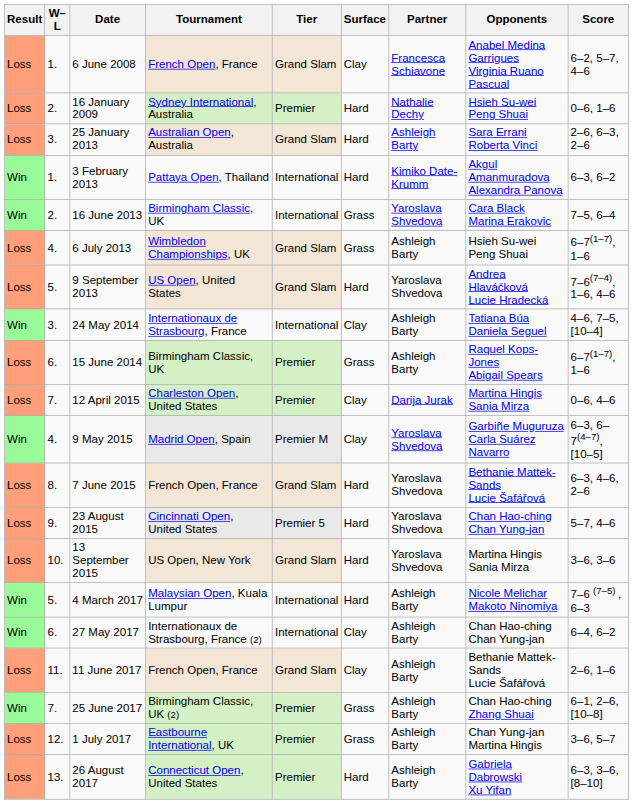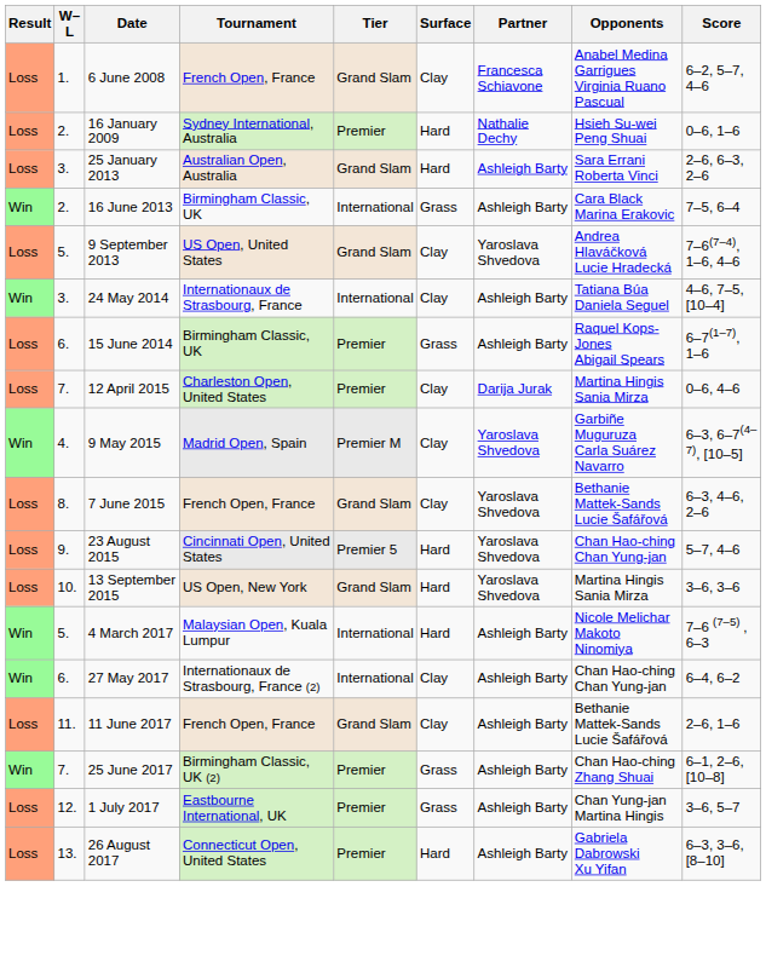 <table class="sortable wikitable">
 <tr>
 <th>Result</th>
 <th class="unsortable">W–L</th>
 <th>Date</th>
 <th>Tournament</th>
 <th>Tier</th>
 <th>Surface</th>
 <th>Partner</th>
 <th>Opponents</th>
 <th class="unsortable">Score</th>
 </tr>
 <tr>
 <td bgcolor=#ffa07a>Loss</td>
 <td>1.</td>
 <td>6 June 2008</td>
 <td bgcolor=f3e6d7><a href='#'>French Open</a>, France</td>
 <td bgcolor=f3e6d7>Grand Slam</td>
 <td>Clay</td>
 <td> <a href='#'>Francesca Schiavone</a></td>
 <td> <a href='#'>Anabel Medina Garrigues</a> <br>  <a href='#'>Virginia Ruano Pascual</a></td>
 <td>6–2, 5–7, 4–6</td>
 </tr>
 <tr>
 <td bgcolor=#ffa07a>Loss</td>
 <td>2.</td>
 <td>16 January 2009</td>
 <td bgcolor=d4f1c5><a href='#'>Sydney International</a>, Australia</td>
 <td bgcolor=d4f1c5>Premier</td>
 <td>Hard</td>
 <td> <a href='#'>Nathalie Dechy</a></td>
 <td> <a href='#'>Hsieh Su-wei</a> <br>  <a href='#'>Peng Shuai</a></td>
 <td>0–6, 1–6</td>
 </tr>
 <tr>
 <td bgcolor=ffa07a>Loss</td>
 <td>3.</td>
 <td>25 January 2013</td>
 <td bgcolor=f3e6d7><a href='#'>Australian Open</a>, Australia</td>
 <td bgcolor=f3e6d7>Grand Slam</td>
 <td>Hard</td>
 <td> <a href='#'>Ashleigh Barty</a></td>
 <td> <a href='#'>Sara Errani</a> <br>  <a href='#'>Roberta Vinci</a></td>
 <td>2–6, 6–3, 2–6</td>
 </tr>
 <tr>
 <td bgcolor=#98fb98>Win</td>
-<td>1.</td>
-<td>3 February 2013</td>
-<td><a href='#'>Pattaya Open</a>, Thailand</td>
-<td>International</td>
-<td>Hard</td>
-<td> <a href='#'>Kimiko Date-Krumm</a></td>
-<td> <a href='#'>Akgul Amanmuradova</a> <br>  <a href='#'>Alexandra Panova</a></td>
-<td>6–3, 6–2</td>
-</tr>
-<tr>
-<td bgcolor=#98fb98>Win</td>
 <td>2.</td>
 <td>16 June 2013</td>
 <td><a href='#'>Birmingham Classic</a>, UK</td>
 <td>International</td>
 <td>Grass</td>
-<td> <a href='#'>Yaroslava Shvedova</a></td>
+<td> Ashleigh Barty</td>
 <td> <a href='#'>Cara Black</a> <br>  <a href='#'>Marina Erakovic</a></td>
 <td>7–5, 6–4</td>
-</tr>
-<tr>
-<td bgcolor=ffa07a>Loss</td>
-<td>4.</td>
-<td>6 July 2013</td>
-<td bgcolor=f3e6d7><a href='#'>Wimbledon Championships</a>, UK</td>
-<td bgcolor=f3e6d7>Grand Slam</td>
-<td>Grass</td>
-<td> Ashleigh Barty</td>
-<td> Hsieh Su-wei <br>  Peng Shuai</td>
-<td>6–7<sup>(1–7)</sup>, 1–6</td>
 </tr>
 <tr>
 <td bgcolor=ffa07a>Loss</td>
 <td>5.</td>
 <td>9 September 2013</td>
 <td bgcolor=f3e6d7><a href='#'>US Open</a>, United States</td>
 <td bgcolor=f3e6d7>Grand Slam</td>
-<td>Hard</td>
+<td>Clay</td>
 <td> Yaroslava Shvedova</td>
 <td> <a href='#'>Andrea Hlaváčková</a> <br>  <a href='#'>Lucie Hradecká</a></td>
 <td>7–6<sup>(7–4)</sup>, 1–6, 4–6</td>
 </tr>
 <tr>
 <td bgcolor=#98fb98>Win</td>
 <td>3.</td>
 <td>24 May 2014</td>
 <td><a href='#'>Internationaux de Strasbourg</a>, France</td>
 <td>International</td>
 <td>Clay</td>
 <td> Ashleigh Barty</td>
 <td> <a href='#'>Tatiana Búa</a> <br>  <a href='#'>Daniela Seguel</a></td>
 <td>4–6, 7–5, [10–4]</td>
 </tr>
 <tr>
 <td bgcolor=ffa07a>Loss</td>
 <td>6.</td>
 <td>15 June 2014</td>
 <td bgcolor=d4f1c5>Birmingham Classic, UK</td>
 <td bgcolor=d4f1c5>Premier</td>
 <td>Grass</td>
 <td> Ashleigh Barty</td>
 <td> <a href='#'>Raquel Kops-Jones</a> <br>  <a href='#'>Abigail Spears</a></td>
 <td>6–7<sup>(1–7)</sup>, 1–6</td>
 </tr>
 <tr>
 <td bgcolor=ffa07a>Loss</td>
 <td>7.</td>
 <td>12 April 2015</td>
 <td bgcolor=d4f1c5><a href='#'>Charleston Open</a>, United States</td>
 <td bgcolor=d4f1c5>Premier</td>
 <td>Clay</td>
 <td> <a href='#'>Darija Jurak</a></td>
 <td> <a href='#'>Martina Hingis</a> <br>  <a href='#'>Sania Mirza</a></td>
 <td>0–6, 4–6</td>
 </tr>
 <tr>
 <td bgcolor=#98fb98>Win</td>
 <td>4.</td>
 <td>9 May 2015</td>
 <td bgcolor=e9e9e9><a href='#'>Madrid Open</a>, Spain</td>
 <td bgcolor=e9e9e9>Premier M</td>
 <td>Clay</td>
 <td> <a href='#'>Yaroslava Shvedova</a></td>
 <td> <a href='#'>Garbiñe Muguruza</a> <br>  <a href='#'>Carla Suárez Navarro</a></td>
 <td>6–3, 6–7<sup>(4–7)</sup>, [10–5]</td>
 </tr>
 <tr>
 <td bgcolor=ffa07a>Loss</td>
 <td>8.</td>
 <td>7 June 2015</td>
 <td bgcolor=f3e6d7>French Open, France</td>
 <td bgcolor=f3e6d7>Grand Slam</td>
-<td>Hard</td>
+<td>Clay</td>
 <td> Yaroslava Shvedova</td>
 <td> <a href='#'>Bethanie Mattek-Sands</a> <br>  <a href='#'>Lucie Šafářová</a></td>
 <td>6–3, 4–6, 2–6</td>
 </tr>
 <tr>
 <td bgcolor=ffa07a>Loss</td>
 <td>9.</td>
 <td>23 August 2015</td>
 <td bgcolor=e9e9e9><a href='#'>Cincinnati Open</a>, United States</td>
 <td bgcolor=e9e9e9>Premier 5</td>
 <td>Hard</td>
 <td> Yaroslava Shvedova</td>
 <td> <a href='#'>Chan Hao-ching</a> <br>  <a href='#'>Chan Yung-jan</a></td>
 <td>5–7, 4–6</td>
 </tr>
 <tr>
 <td bgcolor=ffa07a>Loss</td>
 <td>10.</td>
 <td>13 September 2015</td>
 <td bgcolor=f3e6d7>US Open, New York</td>
 <td bgcolor=f3e6d7>Grand Slam</td>
 <td>Hard</td>
 <td> Yaroslava Shvedova</td>
 <td> Martina Hingis <br>  Sania Mirza</td>
 <td>3–6, 3–6</td>
 </tr>
 <tr>
 <td bgcolor=98FB98>Win</td>
 <td>5.</td>
 <td>4 March 2017</td>
 <td><a href='#'>Malaysian Open</a>, Kuala Lumpur</td>
 <td>International</td>
 <td>Hard</td>
 <td> Ashleigh Barty</td>
 <td> <a href='#'>Nicole Melichar</a> <br>  <a href='#'>Makoto Ninomiya</a></td>
 <td>7–6 <sup> (7–5) </sup>, 6–3</td>
 </tr>
 <tr>
 <td bgcolor=98FB98>Win</td>
 <td>6.</td>
 <td>27 May 2017</td>
 <td>Internationaux de Strasbourg, France <small>(2)</small></td>
 <td>International</td>
 <td>Clay</td>
 <td> Ashleigh Barty</td>
 <td> Chan Hao-ching <br>  Chan Yung-jan</td>
 <td>6–4, 6–2</td>
 </tr>
 <tr>
 <td bgcolor=FFA07A>Loss</td>
 <td>11.</td>
 <td>11 June 2017</td>
 <td bgcolor=f3e6d7>French Open, France</td>
 <td bgcolor=f3e6d7>Grand Slam</td>
 <td>Clay</td>
 <td> Ashleigh Barty</td>
 <td> Bethanie Mattek-Sands <br>  Lucie Šafářová</td>
 <td>2–6, 1–6</td>
 </tr>
 <tr>
 <td bgcolor=98FB98>Win</td>
 <td>7.</td>
 <td>25 June 2017</td>
 <td bgcolor=d4f1c5>Birmingham Classic, UK <small>(2)</small></td>
 <td bgcolor=d4f1c5>Premier</td>
 <td>Grass</td>
 <td> Ashleigh Barty</td>
 <td> Chan Hao-ching <br>  <a href='#'>Zhang Shuai</a></td>
 <td>6–1, 2–6, [10–8]</td>
 </tr>
 <tr>
 <td bgcolor=FFA07A>Loss</td>
 <td>12.</td>
 <td>1 July 2017</td>
 <td bgcolor=d4f1c5><a href='#'>Eastbourne International</a>, UK</td>
 <td bgcolor=d4f1c5>Premier</td>
 <td>Grass</td>
 <td> Ashleigh Barty</td>
 <td> Chan Yung-jan <br>  Martina Hingis</td>
 <td>3–6, 5–7</td>
 </tr>
 <tr>
 <td bgcolor=FFA07A>Loss</td>
 <td>13.</td>
 <td>26 August 2017</td>
 <td bgcolor=d4f1c5><a href='#'>Connecticut Open</a>, United States</td>
 <td bgcolor=d4f1c5>Premier</td>
 <td>Hard</td>
 <td> Ashleigh Barty</td>
 <td> <a href='#'>Gabriela Dabrowski</a> <br>  <a href='#'>Xu Yifan</a></td>
 <td>6–3, 3–6, [8–10]</td>
 </tr>
 </table>
